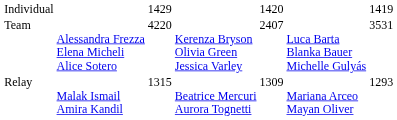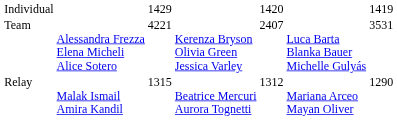 <table>
 <tr style="vertical-align:top;">
 <td>Individual</td>
 <td></td>
 <td>1429</td>
 <td></td>
 <td>1420</td>
 <td></td>
 <td>1419</td>
 </tr>
 <tr style="vertical-align:top;">
 <td>Team</td>
 <td><br><a href='#'>Alessandra Frezza</a><br><a href='#'>Elena Micheli</a><br><a href='#'>Alice Sotero</a></td>
-<td>4220</td>
+<td>4221</td>
 <td><br><a href='#'>Kerenza Bryson</a><br><a href='#'>Olivia Green</a><br><a href='#'>Jessica Varley</a></td>
 <td>2407</td>
 <td><br><a href='#'>Luca Barta</a><br><a href='#'>Blanka Bauer</a><br><a href='#'>Michelle Gulyás</a></td>
 <td>3531</td>
 </tr>
 <tr style="vertical-align:top;">
 <td>Relay</td>
 <td><br><a href='#'>Malak Ismail</a><br><a href='#'>Amira Kandil</a></td>
 <td>1315</td>
 <td><br><a href='#'>Beatrice Mercuri</a><br><a href='#'>Aurora Tognetti</a></td>
-<td>1309</td>
+<td>1312</td>
 <td><br><a href='#'>Mariana Arceo</a><br><a href='#'>Mayan Oliver</a></td>
-<td>1293</td>
+<td>1290</td>
 </tr>
 </table>
